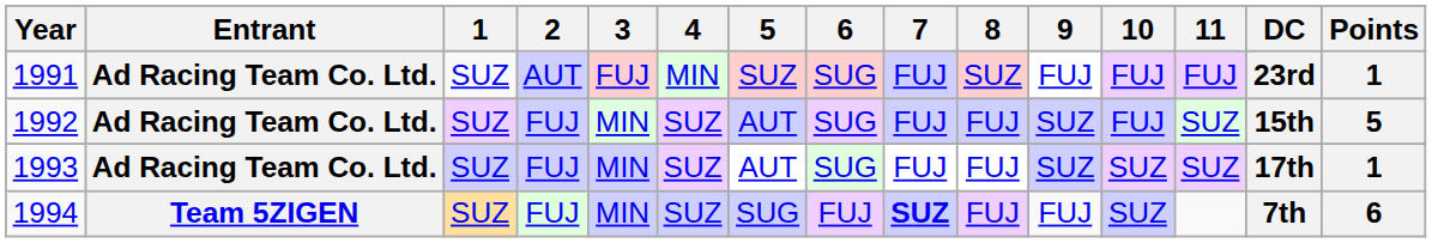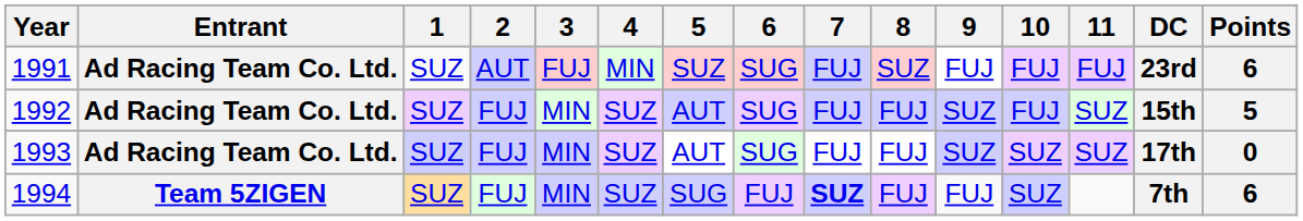 <table class="wikitable" style="text-align:center; font-size:85%">
 <tr>
 <th>Year</th>
 <th>Entrant</th>
 <th>1</th>
 <th>2</th>
 <th>3</th>
 <th>4</th>
 <th>5</th>
 <th>6</th>
 <th>7</th>
 <th>8</th>
 <th>9</th>
 <th>10</th>
 <th>11</th>
 <th>DC</th>
 <th>Points</th>
 </tr>
 <tr>
 <td><a href='#'>1991</a></td>
 <th nowrap>Ad Racing Team Co. Ltd.</th>
 <td><a href='#'>SUZ</a></td>
 <td style="background:#CFCFFF;"><a href='#'>AUT</a><br></td>
 <td style="background:#FFCFCF;"><a href='#'>FUJ</a><br></td>
 <td style="background:#DFFFDF;"><a href='#'>MIN</a><br></td>
 <td style="background:#FFCFCF;"><a href='#'>SUZ</a><br></td>
 <td style="background:#FFCFCF;"><a href='#'>SUG</a><br></td>
 <td style="background:#CFCFFF;"><a href='#'>FUJ</a><br></td>
 <td style="background:#FFCFCF;"><a href='#'>SUZ</a><br></td>
 <td style="background:#FFFFFF;"><a href='#'>FUJ</a><br></td>
 <td style="background:#EFCFFF;"><a href='#'>FUJ</a><br></td>
 <td style="background:#EFCFFF;"><a href='#'>FUJ</a><br></td>
 <th>23rd</th>
-<th>1</th>
+<th>6</th>
 </tr>
 <tr>
 <td><a href='#'>1992</a></td>
 <th nowrap>Ad Racing Team Co. Ltd.</th>
 <td style="background:#EFCFFF;"><a href='#'>SUZ</a><br></td>
 <td style="background:#CFCFFF;"><a href='#'>FUJ</a><br></td>
 <td style="background:#DFFFDF;"><a href='#'>MIN</a><br></td>
 <td style="background:#EFCFFF;"><a href='#'>SUZ</a><br></td>
 <td style="background:#CFCFFF;"><a href='#'>AUT</a><br></td>
 <td style="background:#EFCFFF;"><a href='#'>SUG</a><br></td>
 <td style="background:#CFCFFF;"><a href='#'>FUJ</a><br></td>
 <td style="background:#CFCFFF;"><a href='#'>FUJ</a><br></td>
 <td style="background:#CFCFFF;"><a href='#'>SUZ</a><br></td>
 <td style="background:#CFCFFF;"><a href='#'>FUJ</a><br></td>
 <td style="background:#DFFFDF;"><a href='#'>SUZ</a><br></td>
 <th>15th</th>
 <th>5</th>
 </tr>
 <tr>
 <td><a href='#'>1993</a></td>
 <th nowrap>Ad Racing Team Co. Ltd.</th>
 <td style="background:#CFCFFF;"><a href='#'>SUZ</a><br></td>
 <td style="background:#CFCFFF;"><a href='#'>FUJ</a><br></td>
 <td style="background:#CFCFFF;"><a href='#'>MIN</a><br></td>
 <td style="background:#EFCFFF;"><a href='#'>SUZ</a><br></td>
 <td style="background:#FFFFFF;"><a href='#'>AUT</a><br></td>
 <td style="background:#DFFFDF;"><a href='#'>SUG</a><br></td>
 <td style="background:#FFFFFF;"><a href='#'>FUJ</a><br></td>
 <td style="background:#FFFFFF;"><a href='#'>FUJ</a><br></td>
 <td style="background:#CFCFFF;"><a href='#'>SUZ</a><br></td>
 <td style="background:#EFCFFF;"><a href='#'>SUZ</a><br></td>
 <td style="background:#EFCFFF;"><a href='#'>SUZ</a><br></td>
 <th>17th</th>
-<th>1</th>
+<th>0</th>
 </tr>
 <tr>
 <td><a href='#'>1994</a></td>
 <th nowrap><a href='#'>Team 5ZIGEN</a></th>
 <td style="background:#FFDF9F;"><a href='#'>SUZ</a><br></td>
 <td style="background:#DFFFDF;"><a href='#'>FUJ</a><br></td>
 <td style="background:#CFCFFF;"><a href='#'>MIN</a><br></td>
 <td style="background:#CFCFFF;"><a href='#'>SUZ</a><br></td>
 <td style="background:#CFCFFF;"><a href='#'>SUG</a><br></td>
 <td style="background:#EFCFFF;"><a href='#'>FUJ</a><br></td>
 <td style="background:#CFCFFF;"><strong><a href='#'>SUZ</a><br></strong></td>
 <td style="background:#EFCFFF;"><a href='#'>FUJ</a><br></td>
 <td><a href='#'>FUJ</a></td>
 <td style="background:#CFCFFF;"><a href='#'>SUZ</a><br></td>
 <td></td>
 <th>7th</th>
 <th>6</th>
 </tr>
 </table>
